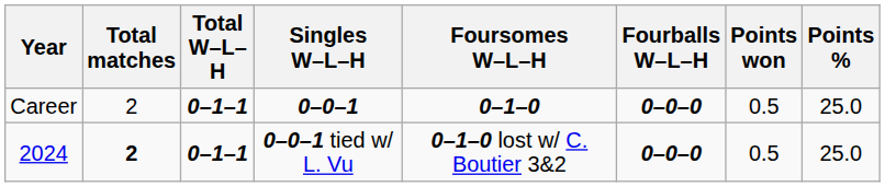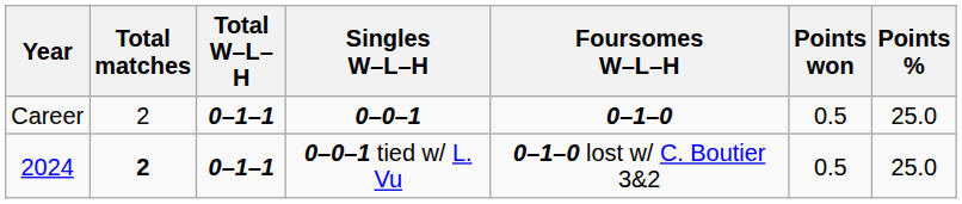 <table class="wikitable" style="text-align:center; font-size: 95%;">
 <tr>
 <th>Year</th>
 <th>Total<br>matches</th>
 <th>Total<br>W–L–H</th>
 <th>Singles<br>W–L–H</th>
 <th>Foursomes<br>W–L–H</th>
-<th>Fourballs<br>W–L–H</th>
 <th>Points<br>won</th>
 <th>Points<br>%</th>
 </tr>
 <tr>
 <td>Career</td>
 <td>2</td>
 <td><strong><em>0–1–1</em></strong></td>
 <td><strong><em>0–0–1</em></strong></td>
 <td><strong><em>0–1–0</em></strong></td>
-<td><strong><em>0–0–0</em></strong></td>
 <td>0.5</td>
 <td>25.0</td>
 </tr>
 <tr>
 <td><a href='#'>2024</a></td>
 <td><strong>2</strong></td>
 <td><strong><em>0–1–1</em></strong></td>
 <td><strong><em>0–0–1</em></strong> tied w/ <a href='#'>L. Vu</a></td>
 <td><strong><em>0–1–0</em></strong> lost w/ <a href='#'>C. Boutier</a> 3&2</td>
-<td><strong><em>0–0–0</em></strong></td>
 <td>0.5</td>
 <td>25.0</td>
 </tr>
 </table>
